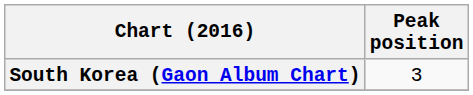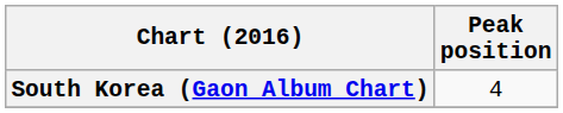 <table class="wikitable sortable plainrowheaders" style="text-align:center;">
 <tr>
 <th>Chart (2016)</th>
 <th>Peak<br>position</th>
 </tr>
 <tr>
 <th scope="row">South Korea (<a href='#'>Gaon Album Chart</a>)</th>
-<td>3</td>
+<td>4</td>
 </tr>
 <tr>
 </tr>
 </table>
